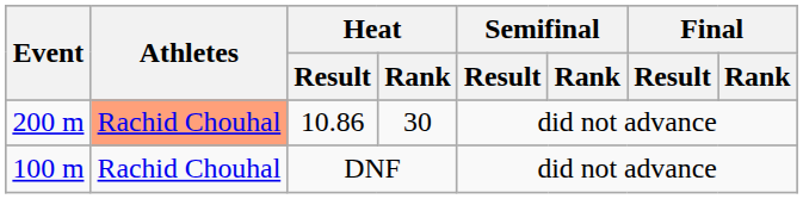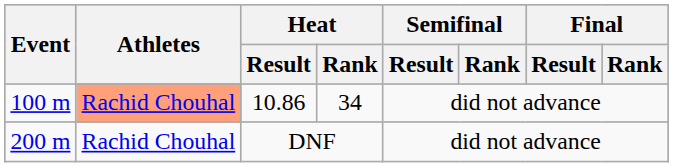 <table class="wikitable" border="1" style="font-size:90%">
 <tr>
 <th rowspan="2">Event</th>
 <th rowspan="2">Athletes</th>
 <th colspan="2">Heat</th>
 <th colspan="2">Semifinal</th>
 <th colspan="2">Final</th>
 </tr>
 <tr>
 <th>Result</th>
 <th>Rank</th>
 <th>Result</th>
 <th>Rank</th>
 <th>Result</th>
 <th>Rank</th>
 </tr>
 <tr>
-<td><a href='#'>200 m</a></td>
+<td><a href='#'>100 m</a></td>
 <td style="background: lightsalmon;"><a href='#'>Rachid Chouhal</a></td>
 <td align=center>10.86</td>
-<td align=center>30</td>
+<td align=center>34</td>
 <td align=center colspan="4">did not advance</td>
 </tr>
 <tr>
-<td><a href='#'>100 m</a></td>
+<td><a href='#'>200 m</a></td>
 <td><a href='#'>Rachid Chouhal</a></td>
 <td align=center colspan="2">DNF</td>
 <td align=center colspan="4">did not advance</td>
 </tr>
 </table>
